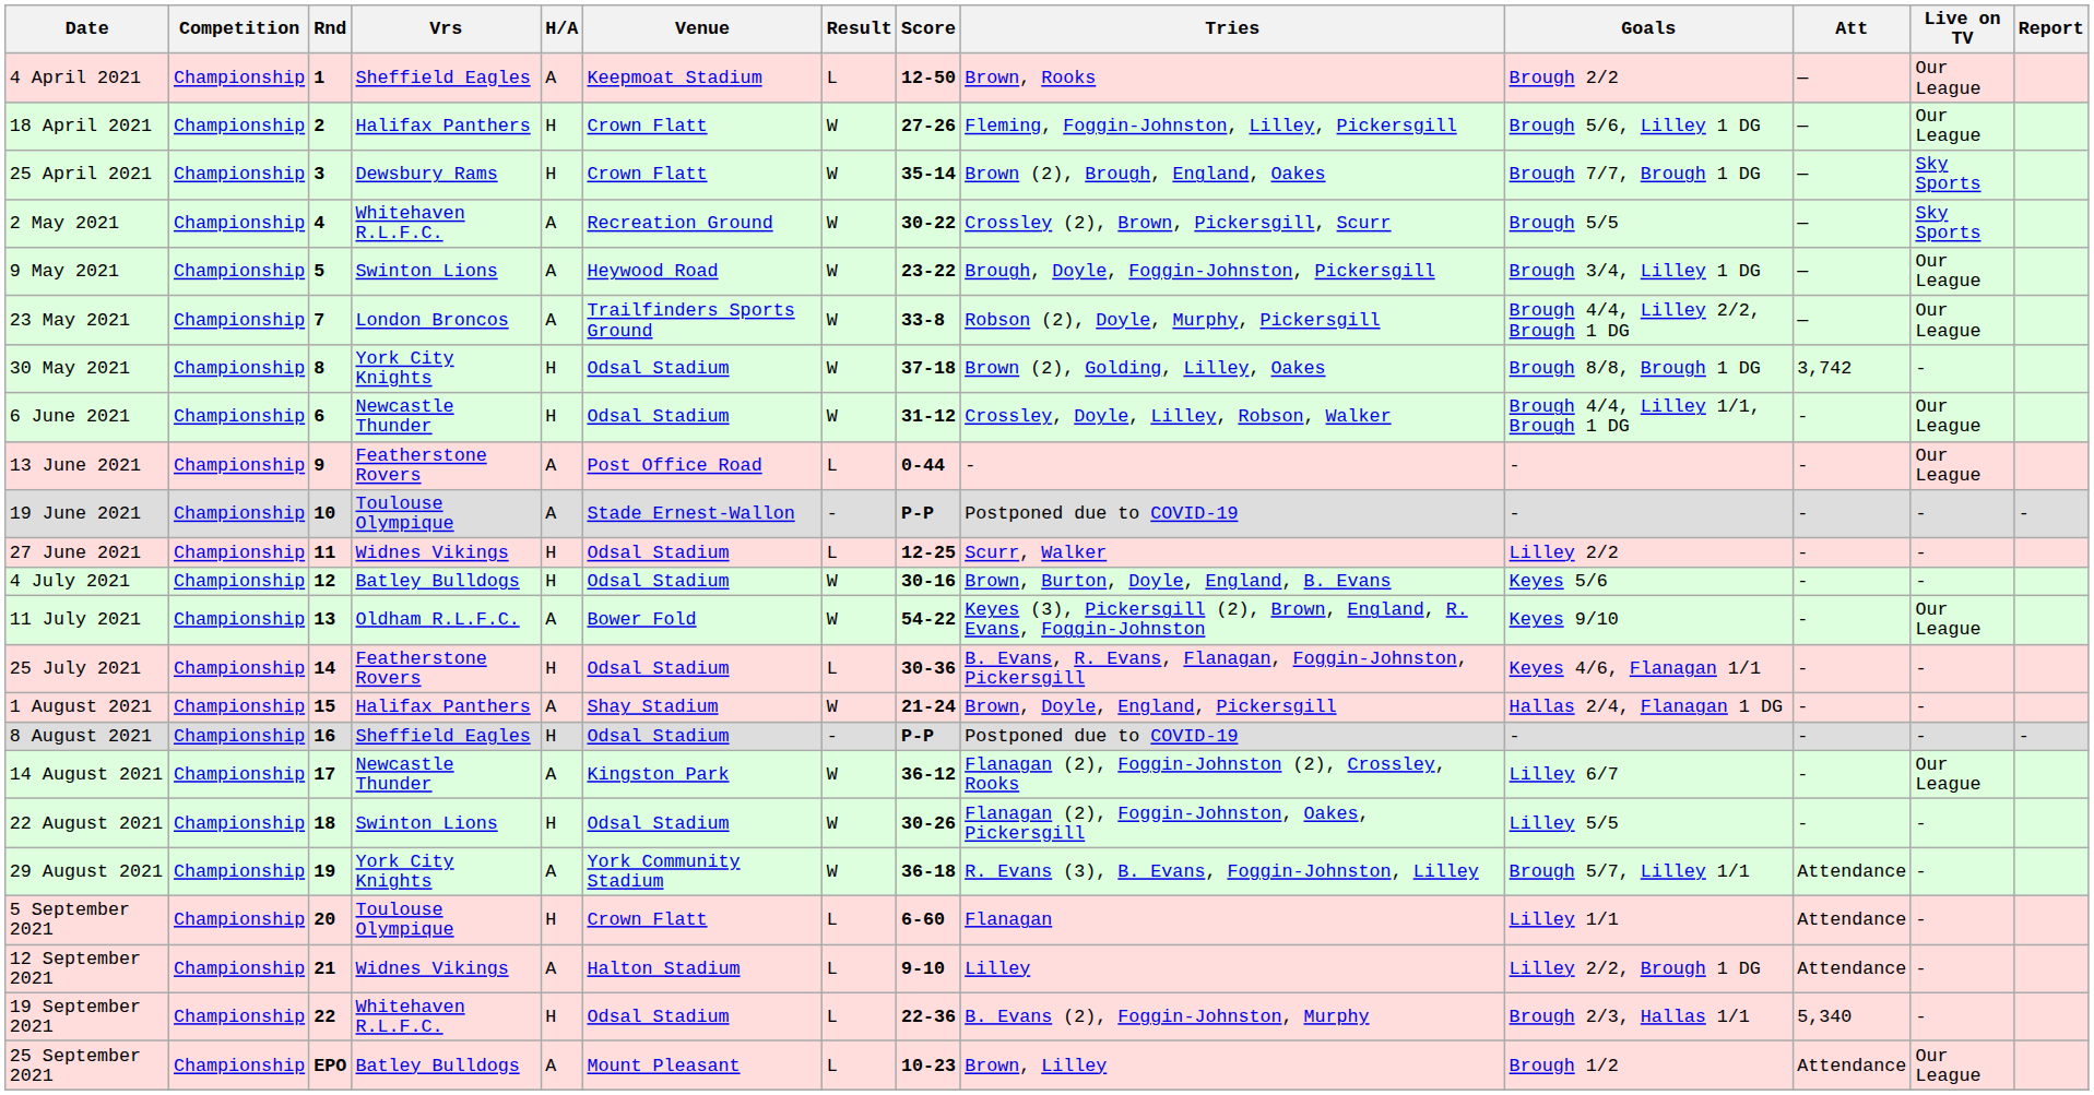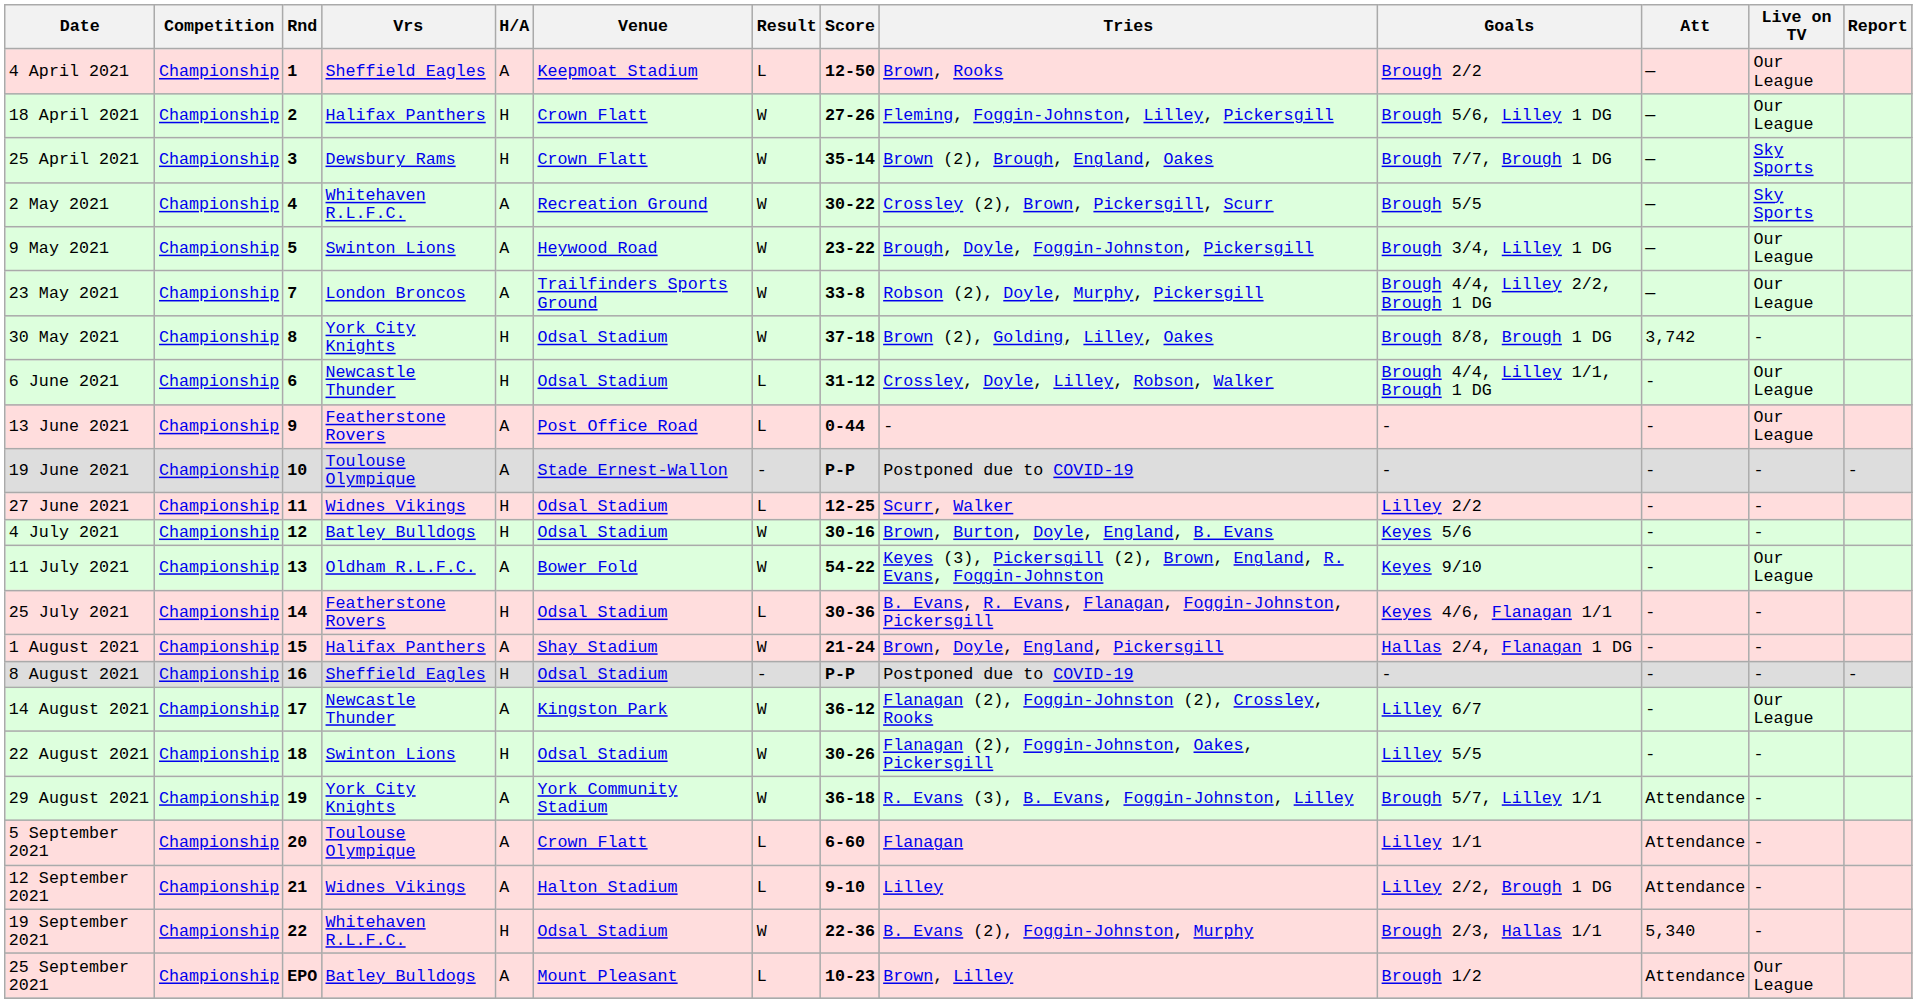 <table class="wikitable"  style="font-size:85%; width:100%;">
 <tr>
 <th>Date</th>
 <th>Competition</th>
 <th>Rnd</th>
 <th>Vrs</th>
 <th>H/A</th>
 <th>Venue</th>
 <th>Result</th>
 <th>Score</th>
 <th>Tries</th>
 <th>Goals</th>
 <th>Att</th>
 <th>Live on TV</th>
 <th>Report</th>
 </tr>
 <tr style="background:#ffdddd;" width=20 | >
 <td>4 April 2021</td>
 <td><a href='#'>Championship</a></td>
 <td><strong>1</strong></td>
 <td><a href='#'>Sheffield Eagles</a></td>
 <td>A</td>
 <td><a href='#'>Keepmoat Stadium</a></td>
 <td>L</td>
 <td><strong>12-50</strong></td>
 <td><a href='#'>Brown</a>, <a href='#'>Rooks</a></td>
 <td><a href='#'>Brough</a> 2/2</td>
 <td>—</td>
 <td>Our League</td>
 <td></td>
 </tr>
 <tr style="background:#ddffdd;" width=20 | >
 <td>18 April 2021</td>
 <td><a href='#'>Championship</a></td>
 <td><strong>2</strong></td>
 <td><a href='#'>Halifax Panthers</a></td>
 <td>H</td>
 <td><a href='#'>Crown Flatt</a></td>
 <td>W</td>
 <td><strong>27-26</strong></td>
 <td><a href='#'>Fleming</a>, <a href='#'>Foggin-Johnston</a>, <a href='#'>Lilley</a>, <a href='#'>Pickersgill</a></td>
 <td><a href='#'>Brough</a> 5/6, <a href='#'>Lilley</a> 1 DG</td>
 <td>—</td>
 <td>Our League</td>
 <td></td>
 </tr>
 <tr style="background:#ddffdd;" width=20 | >
 <td>25 April 2021</td>
 <td><a href='#'>Championship</a></td>
 <td><strong>3</strong></td>
 <td><a href='#'>Dewsbury Rams</a></td>
 <td>H</td>
 <td><a href='#'>Crown Flatt</a></td>
 <td>W</td>
 <td><strong>35-14</strong></td>
 <td><a href='#'>Brown</a> (2), <a href='#'>Brough</a>, <a href='#'>England</a>, <a href='#'>Oakes</a></td>
 <td><a href='#'>Brough</a> 7/7, <a href='#'>Brough</a> 1 DG</td>
 <td>—</td>
 <td><a href='#'>Sky Sports</a></td>
 <td></td>
 </tr>
 <tr style="background:#ddffdd;" width=20 | >
 <td>2 May 2021</td>
 <td><a href='#'>Championship</a></td>
 <td><strong>4</strong></td>
 <td><a href='#'>Whitehaven R.L.F.C.</a></td>
 <td>A</td>
 <td><a href='#'>Recreation Ground</a></td>
 <td>W</td>
 <td><strong>30-22</strong></td>
 <td><a href='#'>Crossley</a> (2), <a href='#'>Brown</a>, <a href='#'>Pickersgill</a>, <a href='#'>Scurr</a></td>
 <td><a href='#'>Brough</a> 5/5</td>
 <td>—</td>
 <td><a href='#'>Sky Sports</a></td>
 <td></td>
 </tr>
 <tr style="background:#ddffdd;" width=20 | >
 <td>9 May 2021</td>
 <td><a href='#'>Championship</a></td>
 <td><strong>5</strong></td>
 <td><a href='#'>Swinton Lions</a></td>
 <td>A</td>
 <td><a href='#'>Heywood Road</a></td>
 <td>W</td>
 <td><strong>23-22</strong></td>
 <td><a href='#'>Brough</a>, <a href='#'>Doyle</a>, <a href='#'>Foggin-Johnston</a>, <a href='#'>Pickersgill</a></td>
 <td><a href='#'>Brough</a> 3/4, <a href='#'>Lilley</a> 1 DG</td>
 <td>—</td>
 <td>Our League</td>
 <td></td>
 </tr>
 <tr style="background:#ddffdd;" width=20 | >
 <td>23 May 2021</td>
 <td><a href='#'>Championship</a></td>
 <td><strong>7</strong></td>
 <td><a href='#'>London Broncos</a></td>
 <td>A</td>
 <td><a href='#'>Trailfinders Sports Ground</a></td>
 <td>W</td>
 <td><strong>33-8</strong></td>
 <td><a href='#'>Robson</a> (2), <a href='#'>Doyle</a>, <a href='#'>Murphy</a>, <a href='#'>Pickersgill</a></td>
 <td><a href='#'>Brough</a> 4/4, <a href='#'>Lilley</a> 2/2, <a href='#'>Brough</a> 1 DG</td>
 <td>—</td>
 <td>Our League</td>
 <td></td>
 </tr>
 <tr style="background:#ddffdd;" width=20 | >
 <td>30 May 2021</td>
 <td><a href='#'>Championship</a></td>
 <td><strong>8</strong></td>
 <td><a href='#'>York City Knights</a></td>
 <td>H</td>
 <td><a href='#'>Odsal Stadium</a></td>
 <td>W</td>
 <td><strong>37-18</strong></td>
 <td><a href='#'>Brown</a> (2), <a href='#'>Golding</a>, <a href='#'>Lilley</a>, <a href='#'>Oakes</a></td>
 <td><a href='#'>Brough</a> 8/8, <a href='#'>Brough</a> 1 DG</td>
 <td>3,742</td>
 <td>-</td>
 <td></td>
 </tr>
 <tr style="background:#ddffdd;" width=20 | >
 <td>6 June 2021</td>
 <td><a href='#'>Championship</a></td>
 <td><strong>6</strong></td>
 <td><a href='#'>Newcastle Thunder</a></td>
 <td>H</td>
 <td><a href='#'>Odsal Stadium</a></td>
-<td>W</td>
+<td>L</td>
 <td><strong>31-12</strong></td>
 <td><a href='#'>Crossley</a>, <a href='#'>Doyle</a>, <a href='#'>Lilley</a>, <a href='#'>Robson</a>, <a href='#'>Walker</a></td>
 <td><a href='#'>Brough</a> 4/4, <a href='#'>Lilley</a> 1/1, <a href='#'>Brough</a> 1 DG</td>
 <td>-</td>
 <td>Our League</td>
 <td></td>
 </tr>
 <tr style="background:#ffdddd;" width=20 | >
 <td>13 June 2021</td>
 <td><a href='#'>Championship</a></td>
 <td><strong>9</strong></td>
 <td><a href='#'>Featherstone Rovers</a></td>
 <td>A</td>
 <td><a href='#'>Post Office Road</a></td>
 <td>L</td>
 <td><strong>0-44</strong></td>
 <td>-</td>
 <td>-</td>
 <td>-</td>
 <td>Our League</td>
 <td></td>
 </tr>
 <tr style="background:#ddd;" width=20 | >
 <td>19 June 2021</td>
 <td><a href='#'>Championship</a></td>
 <td><strong>10</strong></td>
 <td><a href='#'>Toulouse Olympique</a></td>
 <td>A</td>
 <td><a href='#'>Stade Ernest-Wallon</a></td>
 <td>-</td>
 <td><strong>P-P</strong></td>
 <td>Postponed due to <a href='#'>COVID-19</a></td>
 <td>-</td>
 <td>-</td>
 <td>-</td>
 <td>-</td>
 </tr>
 <tr style="background:#ffdddd;" width=20 | >
 <td>27 June 2021</td>
 <td><a href='#'>Championship</a></td>
 <td><strong>11</strong></td>
 <td><a href='#'>Widnes Vikings</a></td>
 <td>H</td>
 <td><a href='#'>Odsal Stadium</a></td>
 <td>L</td>
 <td><strong>12-25</strong></td>
 <td><a href='#'>Scurr</a>, <a href='#'>Walker</a></td>
 <td><a href='#'>Lilley</a> 2/2</td>
 <td>-</td>
 <td>-</td>
 <td></td>
 </tr>
 <tr style="background:#ddffdd;" width=20 | >
 <td>4 July 2021</td>
 <td><a href='#'>Championship</a></td>
 <td><strong>12</strong></td>
 <td><a href='#'>Batley Bulldogs</a></td>
 <td>H</td>
 <td><a href='#'>Odsal Stadium</a></td>
 <td>W</td>
 <td><strong>30-16</strong></td>
 <td><a href='#'>Brown</a>, <a href='#'>Burton</a>, <a href='#'>Doyle</a>, <a href='#'>England</a>, <a href='#'>B. Evans</a></td>
 <td><a href='#'>Keyes</a> 5/6</td>
 <td>-</td>
 <td>-</td>
 <td></td>
 </tr>
 <tr style="background:#ddffdd;" width=20 | >
 <td>11 July 2021</td>
 <td><a href='#'>Championship</a></td>
 <td><strong>13</strong></td>
 <td><a href='#'>Oldham R.L.F.C.</a></td>
 <td>A</td>
 <td><a href='#'>Bower Fold</a></td>
 <td>W</td>
 <td><strong>54-22</strong></td>
 <td><a href='#'>Keyes</a> (3), <a href='#'>Pickersgill</a> (2), <a href='#'>Brown</a>, <a href='#'>England</a>, <a href='#'>R. Evans</a>, <a href='#'>Foggin-Johnston</a></td>
 <td><a href='#'>Keyes</a> 9/10</td>
 <td>-</td>
 <td>Our League</td>
 <td></td>
 </tr>
 <tr style="background:#ffdddd;" width=20 | >
 <td>25 July 2021</td>
 <td><a href='#'>Championship</a></td>
 <td><strong>14</strong></td>
 <td><a href='#'>Featherstone Rovers</a></td>
 <td>H</td>
 <td><a href='#'>Odsal Stadium</a></td>
 <td>L</td>
 <td><strong>30-36</strong></td>
 <td><a href='#'>B. Evans</a>, <a href='#'>R. Evans</a>, <a href='#'>Flanagan</a>, <a href='#'>Foggin-Johnston</a>, <a href='#'>Pickersgill</a></td>
 <td><a href='#'>Keyes</a> 4/6, <a href='#'>Flanagan</a> 1/1</td>
 <td>-</td>
 <td>-</td>
 <td></td>
 </tr>
 <tr style="background:#ffdddd;" width=20 | >
 <td>1 August 2021</td>
 <td><a href='#'>Championship</a></td>
 <td><strong>15</strong></td>
 <td><a href='#'>Halifax Panthers</a></td>
 <td>A</td>
 <td><a href='#'>Shay Stadium</a></td>
 <td>W</td>
 <td><strong>21-24</strong></td>
 <td><a href='#'>Brown</a>, <a href='#'>Doyle</a>, <a href='#'>England</a>, <a href='#'>Pickersgill</a></td>
 <td><a href='#'>Hallas</a> 2/4, <a href='#'>Flanagan</a> 1 DG</td>
 <td>-</td>
 <td>-</td>
 <td></td>
 </tr>
 <tr style="background:#ddd;" width=20 | >
 <td>8 August 2021</td>
 <td><a href='#'>Championship</a></td>
 <td><strong>16</strong></td>
 <td><a href='#'>Sheffield Eagles</a></td>
 <td>H</td>
 <td><a href='#'>Odsal Stadium</a></td>
 <td>-</td>
 <td><strong>P-P</strong></td>
 <td>Postponed due to <a href='#'>COVID-19</a></td>
 <td>-</td>
 <td>-</td>
 <td>-</td>
 <td>-</td>
 </tr>
 <tr style="background:#ddffdd;" width=20 | >
 <td>14 August 2021</td>
 <td><a href='#'>Championship</a></td>
 <td><strong>17</strong></td>
 <td><a href='#'>Newcastle Thunder</a></td>
 <td>A</td>
 <td><a href='#'>Kingston Park</a></td>
 <td>W</td>
 <td><strong>36-12</strong></td>
 <td><a href='#'>Flanagan</a> (2), <a href='#'>Foggin-Johnston</a> (2), <a href='#'>Crossley</a>, <a href='#'>Rooks</a></td>
 <td><a href='#'>Lilley</a> 6/7</td>
 <td>-</td>
 <td>Our League</td>
 <td></td>
 </tr>
 <tr style="background:#ddffdd;" width=20 | >
 <td>22 August 2021</td>
 <td><a href='#'>Championship</a></td>
 <td><strong>18</strong></td>
 <td><a href='#'>Swinton Lions</a></td>
 <td>H</td>
 <td><a href='#'>Odsal Stadium</a></td>
 <td>W</td>
 <td><strong>30-26</strong></td>
 <td><a href='#'>Flanagan</a> (2), <a href='#'>Foggin-Johnston</a>, <a href='#'>Oakes</a>, <a href='#'>Pickersgill</a></td>
 <td><a href='#'>Lilley</a> 5/5</td>
 <td>-</td>
 <td>-</td>
 <td></td>
 </tr>
 <tr style="background:#ddffdd;" width=20 | >
 <td>29 August 2021</td>
 <td><a href='#'>Championship</a></td>
 <td><strong>19</strong></td>
 <td><a href='#'>York City Knights</a></td>
 <td>A</td>
 <td><a href='#'>York Community Stadium</a></td>
 <td>W</td>
 <td><strong>36-18</strong></td>
 <td><a href='#'>R. Evans</a> (3), <a href='#'>B. Evans</a>, <a href='#'>Foggin-Johnston</a>, <a href='#'>Lilley</a></td>
 <td><a href='#'>Brough</a> 5/7, <a href='#'>Lilley</a> 1/1</td>
 <td>Attendance</td>
 <td>-</td>
 <td></td>
 </tr>
 <tr style="background:#ffdddd;" width=20 | >
 <td>5 September 2021</td>
 <td><a href='#'>Championship</a></td>
 <td><strong>20</strong></td>
 <td><a href='#'>Toulouse Olympique</a></td>
-<td>H</td>
+<td>A</td>
 <td><a href='#'>Crown Flatt</a></td>
 <td>L</td>
 <td><strong>6-60</strong></td>
 <td><a href='#'>Flanagan</a></td>
 <td><a href='#'>Lilley</a> 1/1</td>
 <td>Attendance</td>
 <td>-</td>
 <td></td>
 </tr>
 <tr style="background:#ffdddd;" width=20 | >
 <td>12 September 2021</td>
 <td><a href='#'>Championship</a></td>
 <td><strong>21</strong></td>
 <td><a href='#'>Widnes Vikings</a></td>
 <td>A</td>
 <td><a href='#'>Halton Stadium</a></td>
 <td>L</td>
 <td><strong>9-10</strong></td>
 <td><a href='#'>Lilley</a></td>
 <td><a href='#'>Lilley</a> 2/2, <a href='#'>Brough</a> 1 DG</td>
 <td>Attendance</td>
 <td>-</td>
 <td></td>
 </tr>
 <tr style="background:#ffdddd;" width=20 | >
 <td>19 September 2021</td>
 <td><a href='#'>Championship</a></td>
 <td><strong>22</strong></td>
 <td><a href='#'>Whitehaven R.L.F.C.</a></td>
 <td>H</td>
 <td><a href='#'>Odsal Stadium</a></td>
-<td>L</td>
+<td>W</td>
 <td><strong>22-36</strong></td>
 <td><a href='#'>B. Evans</a> (2), <a href='#'>Foggin-Johnston</a>, <a href='#'>Murphy</a></td>
 <td><a href='#'>Brough</a> 2/3, <a href='#'>Hallas</a> 1/1</td>
 <td>5,340</td>
 <td>-</td>
 <td></td>
 </tr>
 <tr style="background:#ffdddd;" width=20 | >
 <td>25 September 2021</td>
 <td><a href='#'>Championship</a></td>
 <td><strong>EPO</strong></td>
 <td><a href='#'>Batley Bulldogs</a></td>
 <td>A</td>
 <td><a href='#'>Mount Pleasant</a></td>
 <td>L</td>
 <td><strong>10-23</strong></td>
 <td><a href='#'>Brown</a>, <a href='#'>Lilley</a></td>
 <td><a href='#'>Brough</a> 1/2</td>
 <td>Attendance</td>
 <td>Our League</td>
 <td></td>
 </tr>
 <tr>
 </tr>
 </table>
